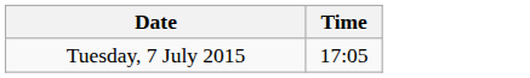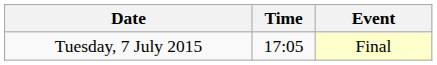 <table class = "wikitable" style="text-align:center;">
 <tr>
 <th width=220>Date</th>
 <th width=50>Time</th>
+<th width=100>Event</th>
 </tr>
 <tr>
 <td>Tuesday, 7 July 2015</td>
 <td>17:05</td>
+<td bgcolor=ffffcc>Final</td>
 </tr>
 </table>
